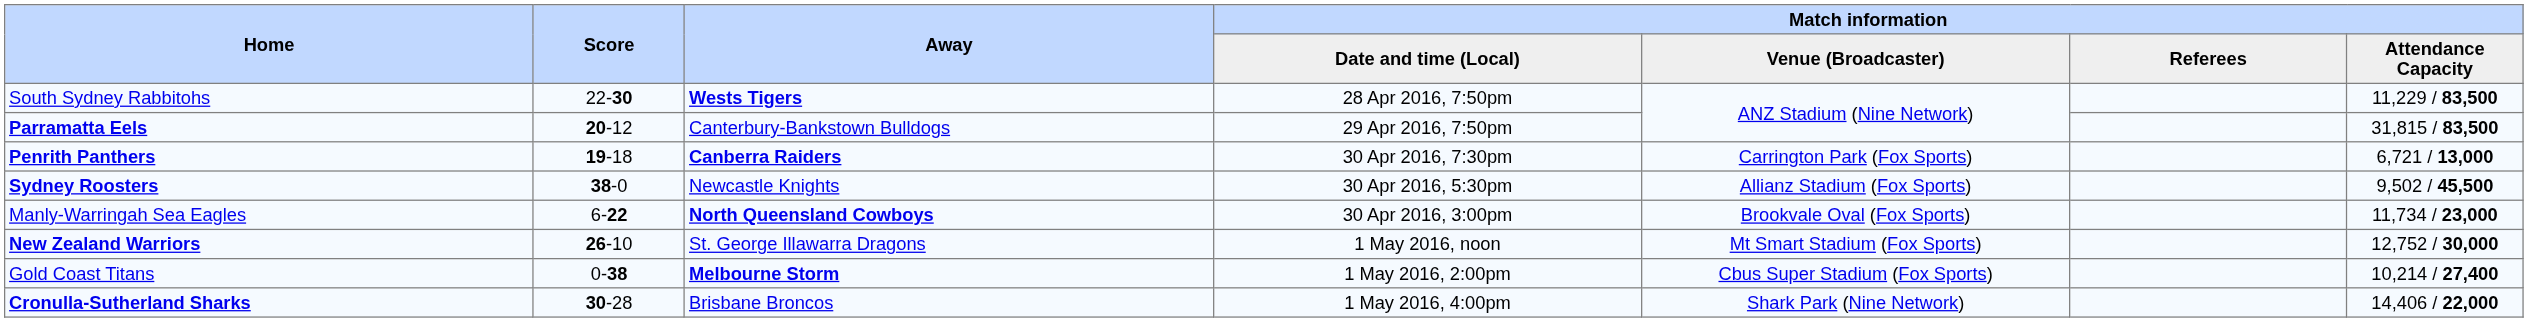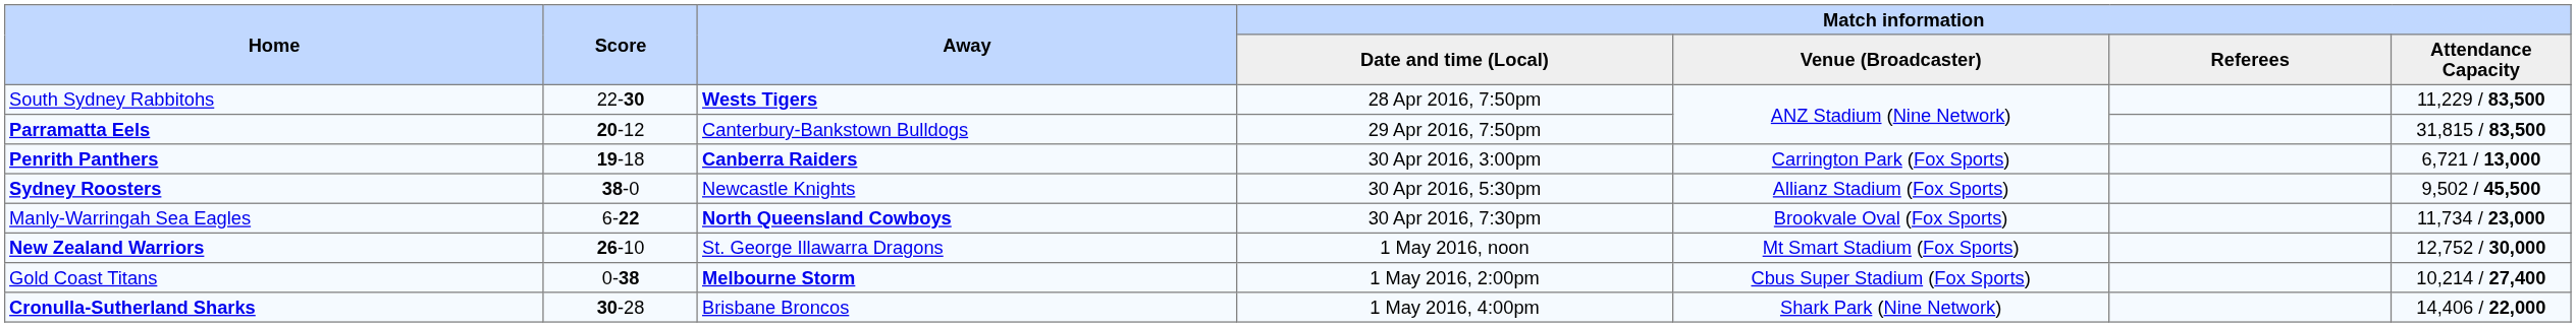 <table border="1" cellpadding="3" cellspacing="0" style="border-collapse:collapse; font-size:90%; width:100%;">
 <tr style="background:#c1d8ff;">
 <th rowspan="2" style="width:21%;">Home</th>
 <th rowspan="2" style="width:6%;">Score</th>
 <th rowspan="2" style="width:21%;">Away</th>
 <th colspan=6>Match information</th>
 </tr>
 <tr style="background:#efefef;">
 <th width=17%>Date and time (Local)</th>
 <th width="17%">Venue (Broadcaster)</th>
 <th width=11%>Referees</th>
 <th width=7%>Attendance <strong>Capacity</strong></th>
 </tr>
 <tr style="text-align:center; background:#f5faff;">
 <td align="left"> <a href='#'>South Sydney Rabbitohs</a></td>
 <td>22-<strong>30</strong></td>
 <td align="left"> <strong><a href='#'>Wests Tigers</a></strong></td>
 <td>28 Apr 2016, 7:50pm</td>
 <td rowspan=2><a href='#'>ANZ Stadium</a>  (<a href='#'>Nine Network</a>)</td>
 <td></td>
 <td>11,229 / <strong>83,500</strong></td>
 </tr>
 <tr style="text-align:center; background:#f5faff;">
 <td align="left"> <strong><a href='#'>Parramatta Eels</a></strong></td>
 <td><strong>20</strong>-12</td>
 <td align="left"> <a href='#'>Canterbury-Bankstown Bulldogs</a></td>
 <td>29 Apr 2016, 7:50pm</td>
 <td></td>
 <td>31,815 / <strong>83,500</strong></td>
 </tr>
 <tr style="text-align:center; background:#f5faff;">
 <td align="left"> <strong><a href='#'>Penrith Panthers</a></strong></td>
 <td><strong>19</strong>-18</td>
 <td align="left"><strong> <a href='#'>Canberra Raiders</a></strong></td>
-<td>30 Apr 2016, 7:30pm</td>
+<td>30 Apr 2016, 3:00pm</td>
 <td><a href='#'>Carrington Park</a>  (<a href='#'>Fox Sports</a>)</td>
 <td></td>
 <td>6,721 / <strong>13,000</strong></td>
 </tr>
 <tr style="text-align:center; background:#f5faff;">
 <td align="left"> <strong><a href='#'>Sydney Roosters</a></strong></td>
 <td><strong>38</strong>-0</td>
 <td align="left"> <a href='#'>Newcastle Knights</a></td>
 <td>30 Apr 2016, 5:30pm</td>
 <td><a href='#'>Allianz Stadium</a>  (<a href='#'>Fox Sports</a>)</td>
 <td></td>
 <td>9,502 / <strong>45,500</strong></td>
 </tr>
 <tr style="text-align:center; background:#f5faff;">
 <td align="left"> <a href='#'>Manly-Warringah Sea Eagles</a></td>
 <td>6-<strong>22</strong></td>
 <td align="left"> <strong><a href='#'>North Queensland Cowboys</a></strong></td>
-<td>30 Apr 2016, 3:00pm</td>
+<td>30 Apr 2016, 7:30pm</td>
 <td><a href='#'>Brookvale Oval</a>  (<a href='#'>Fox Sports</a>)</td>
 <td></td>
 <td>11,734 / <strong>23,000</strong></td>
 </tr>
 <tr style="text-align:center; background:#f5faff;">
 <td align="left"> <strong><a href='#'>New Zealand Warriors</a></strong></td>
 <td><strong>26</strong>-10</td>
 <td align="left"> <a href='#'>St. George Illawarra Dragons</a></td>
 <td>1 May 2016, noon</td>
 <td><a href='#'>Mt Smart Stadium</a>  (<a href='#'>Fox Sports</a>)</td>
 <td></td>
 <td>12,752 / <strong>30,000</strong></td>
 </tr>
 <tr style="text-align:center; background:#f5faff;">
 <td align="left"> <a href='#'>Gold Coast Titans</a></td>
 <td>0-<strong>38</strong></td>
 <td align="left"> <strong><a href='#'>Melbourne Storm</a></strong></td>
 <td>1 May 2016, 2:00pm</td>
 <td><a href='#'>Cbus Super Stadium</a>  (<a href='#'>Fox Sports</a>)</td>
 <td></td>
 <td>10,214 / <strong>27,400</strong></td>
 </tr>
 <tr style="text-align:center; background:#f5faff;">
 <td align="left"> <strong><a href='#'>Cronulla-Sutherland Sharks</a></strong></td>
 <td><strong>30</strong>-28</td>
 <td align="left"> <a href='#'>Brisbane Broncos</a></td>
 <td>1 May 2016, 4:00pm</td>
 <td><a href='#'>Shark Park</a>  (<a href='#'>Nine Network</a>)</td>
 <td></td>
 <td>14,406 / <strong>22,000</strong></td>
 </tr>
 </table>
